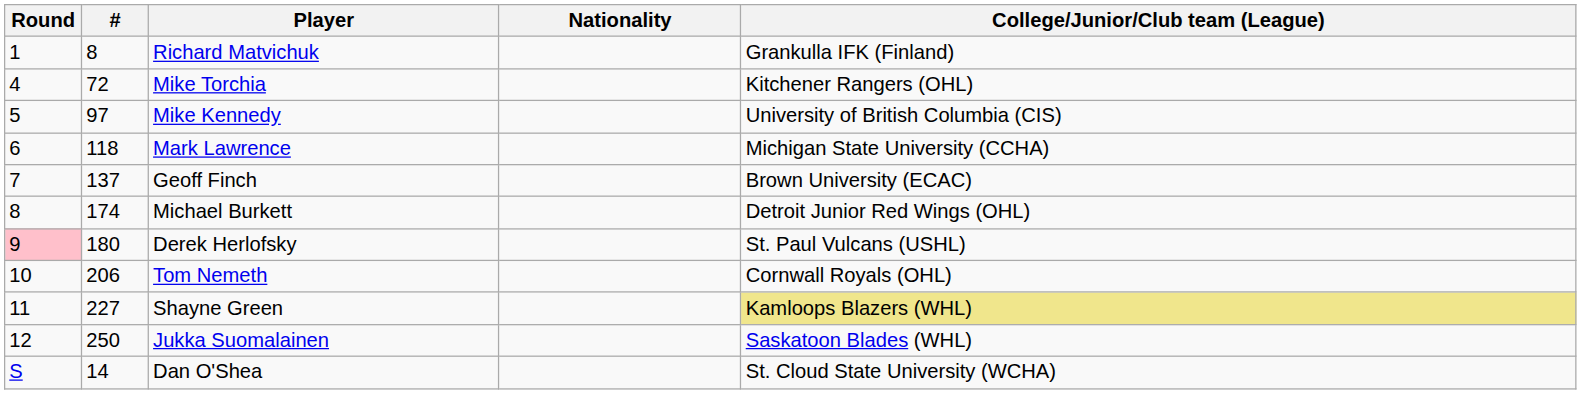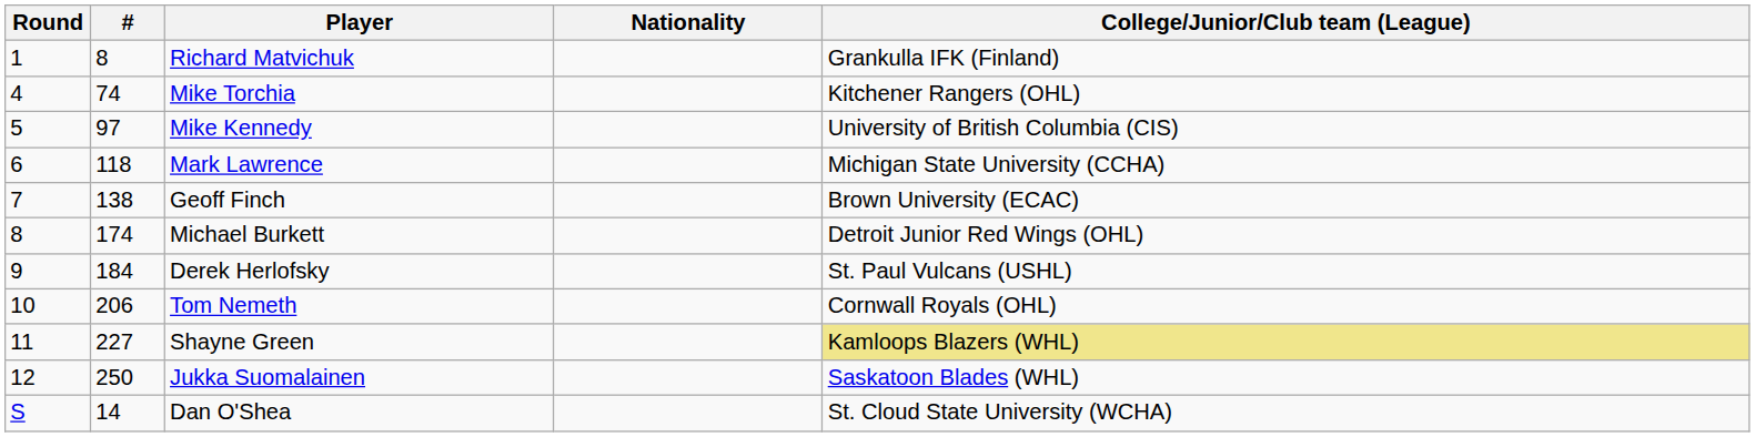 <table class="wikitable">
 <tr align="center">
 <th bgcolor="#DDDDFF" width="4.0%">Round</th>
 <th bgcolor="#DDDDFF" width="4.0%">#</th>
 <th bgcolor="#DDDDFF" width="21.0%">Player</th>
 <th bgcolor="#DDDDFF" width="14.5%">Nationality</th>
 <th bgcolor="#DDDDFF" width="50.0%">College/Junior/Club team (League)</th>
 </tr>
 <tr>
 <td>1</td>
 <td>8</td>
 <td><a href='#'>Richard Matvichuk</a></td>
 <td></td>
 <td>Grankulla IFK (Finland)</td>
 </tr>
 <tr>
 <td>4</td>
-<td>72</td>
+<td>74</td>
 <td><a href='#'>Mike Torchia</a></td>
 <td></td>
 <td>Kitchener Rangers (OHL)</td>
 </tr>
 <tr>
 <td>5</td>
 <td>97</td>
 <td><a href='#'>Mike Kennedy</a></td>
 <td></td>
 <td>University of British Columbia (CIS)</td>
 </tr>
 <tr>
 <td>6</td>
 <td>118</td>
 <td><a href='#'>Mark Lawrence</a></td>
 <td></td>
 <td>Michigan State University (CCHA)</td>
 </tr>
 <tr>
 <td>7</td>
-<td>137</td>
+<td>138</td>
 <td>Geoff Finch</td>
 <td></td>
 <td>Brown University (ECAC)</td>
 </tr>
 <tr>
 <td>8</td>
 <td>174</td>
 <td>Michael Burkett</td>
 <td></td>
 <td>Detroit Junior Red Wings (OHL)</td>
 </tr>
 <tr>
-<td style="background: pink;">9</td>
-<td>180</td>
+<td>9</td>
+<td>184</td>
 <td>Derek Herlofsky</td>
 <td></td>
 <td>St. Paul Vulcans (USHL)</td>
 </tr>
 <tr>
 <td>10</td>
 <td>206</td>
 <td><a href='#'>Tom Nemeth</a></td>
 <td></td>
 <td>Cornwall Royals (OHL)</td>
 </tr>
 <tr>
 <td>11</td>
 <td>227</td>
 <td>Shayne Green</td>
 <td></td>
 <td style="background: khaki;">Kamloops Blazers (WHL)</td>
 </tr>
 <tr>
 <td>12</td>
 <td>250</td>
 <td><a href='#'>Jukka Suomalainen</a></td>
 <td></td>
 <td><a href='#'>Saskatoon Blades</a> (WHL)</td>
 </tr>
 <tr>
 <td><a href='#'>S</a></td>
 <td>14</td>
 <td>Dan O'Shea</td>
 <td></td>
 <td>St. Cloud State University (WCHA)</td>
 </tr>
 </table>
